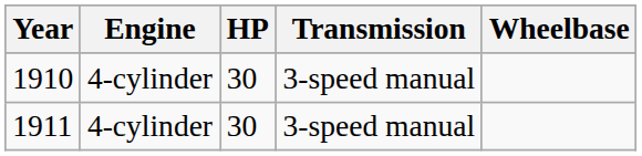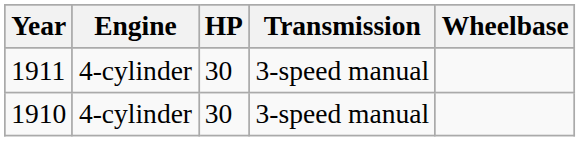 <table class="wikitable">
 <tr>
 <th>Year</th>
 <th>Engine</th>
 <th>HP</th>
 <th>Transmission</th>
 <th>Wheelbase</th>
 </tr>
 <tr>
+<td>1911</td>
+<td>4-cylinder</td>
+<td>30</td>
+<td>3-speed manual</td>
+<td> </td>
+</tr>
+<tr>
 <td>1910</td>
 <td>4-cylinder</td>
 <td>30</td>
 <td>3-speed manual</td>
 <td></td>
 </tr>
-<tr>
-<td>1911</td>
-<td>4-cylinder</td>
-<td>30</td>
-<td>3-speed manual</td>
-<td> </td>
-</tr>
 </table>
